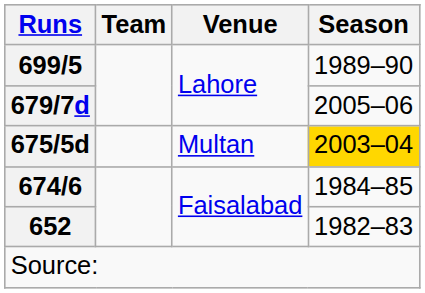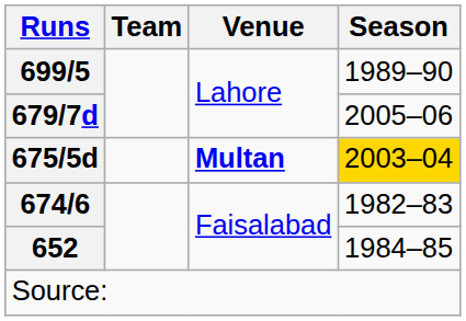 <table class="wikitable">
 <tr>
 <th align="center"><strong><a href='#'>Runs</a></strong></th>
 <th align="center"><strong>Team</strong></th>
 <th align="center"><strong>Venue</strong></th>
 <th align="center"><strong>Season</strong></th>
 </tr>
 <tr>
 <th>699/5</th>
 <td rowspan=2></td>
 <td rowspan=2><a href='#'>Lahore</a></td>
 <td>1989–90</td>
 </tr>
 <tr>
 <th>679/7<a href='#'>d</a></th>
 <td>2005–06</td>
 </tr>
 <tr>
 <th>675/5d</th>
 <td></td>
-<td><a href='#'>Multan</a></td>
+<td><strong><a href='#'>Multan</a></strong></td>
 <td style="background: gold;">2003–04</td>
 </tr>
 <tr>
 <th>674/6</th>
 <td rowspan=2></td>
 <td rowspan=2><a href='#'>Faisalabad</a></td>
-<td>1984–85</td>
+<td>1982–83</td>
 </tr>
 <tr>
 <th>652</th>
-<td>1982–83</td>
+<td>1984–85</td>
 </tr>
 <tr>
 <td colspan="5">Source:</td>
 </tr>
 </table>
